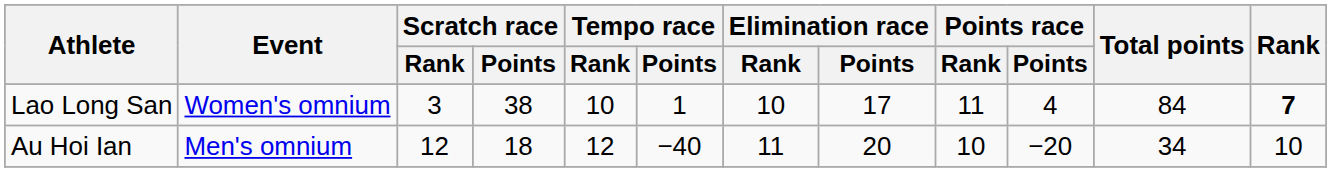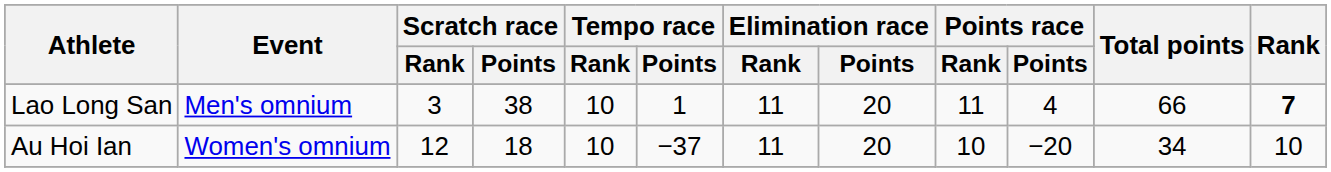 <table class=wikitable style=font-size:90%;text-align:center>
 <tr>
 <th rowspan="2">Athlete</th>
 <th rowspan="2">Event</th>
 <th colspan=2>Scratch race</th>
 <th colspan=2>Tempo race</th>
 <th colspan=2>Elimination race</th>
 <th colspan=2>Points race</th>
 <th rowspan=2>Total points</th>
 <th rowspan=2>Rank</th>
 </tr>
 <tr style="font-size:95%">
 <th>Rank</th>
 <th>Points</th>
 <th>Rank</th>
 <th>Points</th>
 <th>Rank</th>
 <th>Points</th>
 <th>Rank</th>
 <th>Points</th>
 </tr>
 <tr>
 <td align=left>Lao Long San</td>
-<td align=left><a href='#'>Women's omnium</a></td>
+<td align=left><a href='#'>Men's omnium</a></td>
 <td>3</td>
 <td>38</td>
 <td>10</td>
 <td>1</td>
-<td>10</td>
-<td>17</td>
+<td>11</td>
+<td>20</td>
 <td>11</td>
 <td>4</td>
-<td>84</td>
+<td>66</td>
 <td><strong>7</strong></td>
 </tr>
 <tr>
 <td align=left>Au Hoi Ian</td>
-<td align=left><a href='#'>Men's omnium</a></td>
+<td align=left><a href='#'>Women's omnium</a></td>
 <td>12</td>
 <td>18</td>
-<td>12</td>
-<td>−40</td>
+<td>10</td>
+<td>−37</td>
 <td>11</td>
 <td>20</td>
 <td>10</td>
 <td>−20</td>
 <td>34</td>
 <td>10</td>
 </tr>
 </table>
